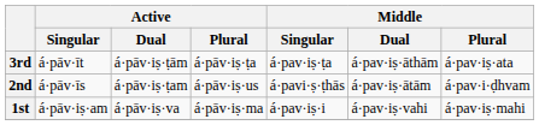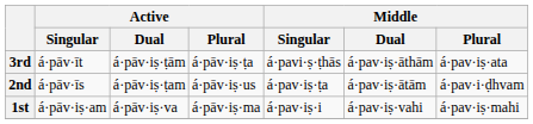 <table class="wikitable" border="1">
 <tr>
 <th rowspan="2"></th>
 <th colspan="3">Active</th>
 <th colspan="3">Middle</th>
 </tr>
 <tr>
 <th>Singular</th>
 <th>Dual</th>
 <th>Plural</th>
 <th>Singular</th>
 <th>Dual</th>
 <th>Plural</th>
 </tr>
 <tr>
 <th>3rd</th>
 <td>á·pāv·īt</td>
 <td>á·pāv·iṣ·ṭām</td>
 <td>á·pāv·iṣ·ṭa</td>
-<td>á·pav·iṣ·ṭa</td>
+<td>á·pavi·ṣ·ṭhās</td>
 <td>á·pav·iṣ·āthām</td>
 <td>á·pav·iṣ·ata</td>
 </tr>
 <tr>
 <th>2nd</th>
 <td>á·pāv·īs</td>
 <td>á·pāv·iṣ·ṭam</td>
 <td>á·pāv·iṣ·us</td>
-<td>á·pavi·ṣ·ṭhās</td>
+<td>á·pav·iṣ·ṭa</td>
 <td>á·pav·iṣ·ātām</td>
 <td>á·pav·i·ḍhvam</td>
 </tr>
 <tr>
 <th>1st</th>
 <td>á·pāv·iṣ·am</td>
 <td>á·pāv·iṣ·va</td>
 <td>á·pāv·iṣ·ma</td>
 <td>á·pav·iṣ·i</td>
 <td>á·pav·iṣ·vahi</td>
 <td>á·pav·iṣ·mahi</td>
 </tr>
 <tr>
 </tr>
 </table>
